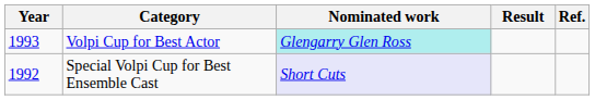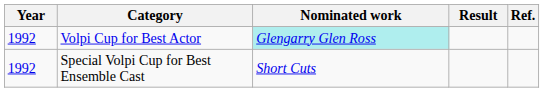 <table class=wikitable>
 <tr>
 <th scope="col" style="width:5em;">Year</th>
 <th scope="col" style="width:26em;">Category</th>
 <th scope="col" style="width:25em;">Nominated work</th>
 <th scope="col" style="width:5em;">Result</th>
 <th>Ref.</th>
 </tr>
 <tr>
-<td><a href='#'>1993</a></td>
+<td><a href='#'>1992</a></td>
 <td><a href='#'>Volpi Cup for Best Actor</a></td>
 <td style="background: paleturquoise;"><em><a href='#'>Glengarry Glen Ross</a></em></td>
 <td></td>
 <td></td>
 </tr>
 <tr>
 <td><a href='#'>1992</a></td>
 <td>Special Volpi Cup for Best Ensemble Cast</td>
-<td style="background: lavender;"><em><a href='#'>Short Cuts</a></em></td>
+<td><em><a href='#'>Short Cuts</a></em></td>
 <td></td>
 <td></td>
 </tr>
 </table>
